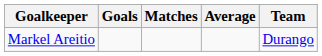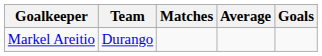 <table class="wikitable sortable" class="wikitable">
 <tr style="background:#ccc; text-align:center;">
 <th>Goalkeeper</th>
-<th>Goals</th>
+<th>Team</th>
 <th>Matches</th>
 <th>Average</th>
-<th>Team</th>
+<th>Goals</th>
 </tr>
 <tr>
 <td> <a href='#'>Markel Areitio</a></td>
+<td><a href='#'>Durango</a></td>
 <td></td>
 <td></td>
 <td></td>
-<td><a href='#'>Durango</a></td>
 </tr>
 </table>
